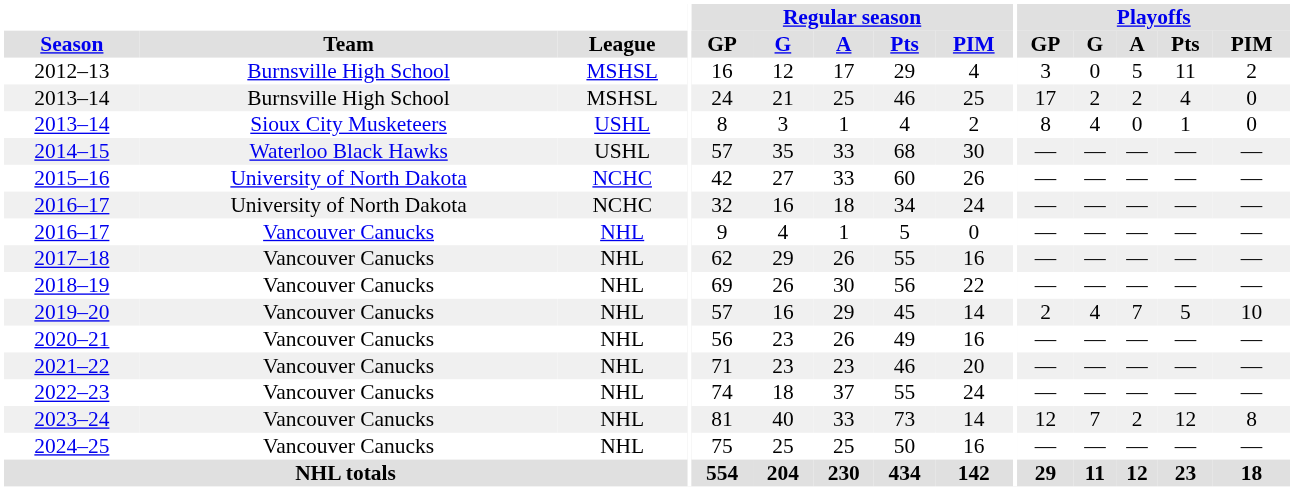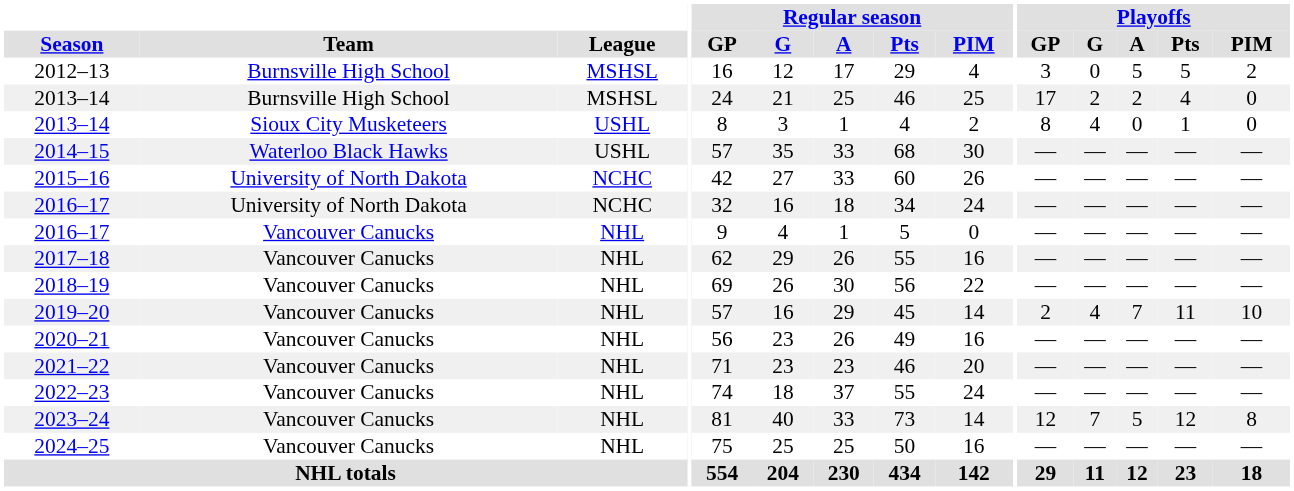 <table border="0" cellpadding="1" cellspacing="0" style="text-align:center; width:60em;">
 <tr bgcolor="#e0e0e0">
 <th colspan="3" bgcolor="#ffffff"></th>
 <th rowspan="100" bgcolor="#ffffff"></th>
 <th colspan="5"><a href='#'>Regular season</a></th>
 <th rowspan="100" bgcolor="#ffffff"></th>
 <th colspan="5"><a href='#'>Playoffs</a></th>
 </tr>
 <tr bgcolor="#e0e0e0">
 <th><a href='#'>Season</a></th>
 <th>Team</th>
 <th>League</th>
 <th>GP</th>
 <th><a href='#'>G</a></th>
 <th><a href='#'>A</a></th>
 <th><a href='#'>Pts</a></th>
 <th><a href='#'>PIM</a></th>
 <th>GP</th>
 <th>G</th>
 <th>A</th>
 <th>Pts</th>
 <th>PIM</th>
 </tr>
 <tr>
 <td>2012–13</td>
 <td><a href='#'>Burnsville High School</a></td>
 <td><a href='#'>MSHSL</a></td>
 <td>16</td>
 <td>12</td>
 <td>17</td>
 <td>29</td>
 <td>4</td>
 <td>3</td>
 <td>0</td>
 <td>5</td>
-<td>11</td>
+<td>5</td>
 <td>2</td>
 </tr>
 <tr bgcolor="#f0f0f0">
 <td>2013–14</td>
 <td>Burnsville High School</td>
 <td>MSHSL</td>
 <td>24</td>
 <td>21</td>
 <td>25</td>
 <td>46</td>
 <td>25</td>
 <td>17</td>
 <td>2</td>
 <td>2</td>
 <td>4</td>
 <td>0</td>
 </tr>
 <tr>
 <td><a href='#'>2013–14</a></td>
 <td><a href='#'>Sioux City Musketeers</a></td>
 <td><a href='#'>USHL</a></td>
 <td>8</td>
 <td>3</td>
 <td>1</td>
 <td>4</td>
 <td>2</td>
 <td>8</td>
 <td>4</td>
 <td>0</td>
 <td>1</td>
 <td>0</td>
 </tr>
 <tr bgcolor="#f0f0f0">
 <td><a href='#'>2014–15</a></td>
 <td><a href='#'>Waterloo Black Hawks</a></td>
 <td>USHL</td>
 <td>57</td>
 <td>35</td>
 <td>33</td>
 <td>68</td>
 <td>30</td>
 <td>—</td>
 <td>—</td>
 <td>—</td>
 <td>—</td>
 <td>—</td>
 </tr>
 <tr>
 <td><a href='#'>2015–16</a></td>
 <td><a href='#'>University of North Dakota</a></td>
 <td><a href='#'>NCHC</a></td>
 <td>42</td>
 <td>27</td>
 <td>33</td>
 <td>60</td>
 <td>26</td>
 <td>—</td>
 <td>—</td>
 <td>—</td>
 <td>—</td>
 <td>—</td>
 </tr>
 <tr bgcolor="#f0f0f0">
 <td><a href='#'>2016–17</a></td>
 <td>University of North Dakota</td>
 <td>NCHC</td>
 <td>32</td>
 <td>16</td>
 <td>18</td>
 <td>34</td>
 <td>24</td>
 <td>—</td>
 <td>—</td>
 <td>—</td>
 <td>—</td>
 <td>—</td>
 </tr>
 <tr>
 <td><a href='#'>2016–17</a></td>
 <td><a href='#'>Vancouver Canucks</a></td>
 <td><a href='#'>NHL</a></td>
 <td>9</td>
 <td>4</td>
 <td>1</td>
 <td>5</td>
 <td>0</td>
 <td>—</td>
 <td>—</td>
 <td>—</td>
 <td>—</td>
 <td>—</td>
 </tr>
 <tr bgcolor="#f0f0f0">
 <td><a href='#'>2017–18</a></td>
 <td>Vancouver Canucks</td>
 <td>NHL</td>
 <td>62</td>
 <td>29</td>
 <td>26</td>
 <td>55</td>
 <td>16</td>
 <td>—</td>
 <td>—</td>
 <td>—</td>
 <td>—</td>
 <td>—</td>
 </tr>
 <tr>
 <td><a href='#'>2018–19</a></td>
 <td>Vancouver Canucks</td>
 <td>NHL</td>
 <td>69</td>
 <td>26</td>
 <td>30</td>
 <td>56</td>
 <td>22</td>
 <td>—</td>
 <td>—</td>
 <td>—</td>
 <td>—</td>
 <td>—</td>
 </tr>
 <tr bgcolor="#f0f0f0">
 <td><a href='#'>2019–20</a></td>
 <td>Vancouver Canucks</td>
 <td>NHL</td>
 <td>57</td>
 <td>16</td>
 <td>29</td>
 <td>45</td>
 <td>14</td>
 <td>2</td>
 <td>4</td>
 <td>7</td>
-<td>5</td>
+<td>11</td>
 <td>10</td>
 </tr>
 <tr>
 <td><a href='#'>2020–21</a></td>
 <td>Vancouver Canucks</td>
 <td>NHL</td>
 <td>56</td>
 <td>23</td>
 <td>26</td>
 <td>49</td>
 <td>16</td>
 <td>—</td>
 <td>—</td>
 <td>—</td>
 <td>—</td>
 <td>—</td>
 </tr>
 <tr bgcolor="#f0f0f0">
 <td><a href='#'>2021–22</a></td>
 <td>Vancouver Canucks</td>
 <td>NHL</td>
 <td>71</td>
 <td>23</td>
 <td>23</td>
 <td>46</td>
 <td>20</td>
 <td>—</td>
 <td>—</td>
 <td>—</td>
 <td>—</td>
 <td>—</td>
 </tr>
 <tr>
 <td><a href='#'>2022–23</a></td>
 <td>Vancouver Canucks</td>
 <td>NHL</td>
 <td>74</td>
 <td>18</td>
 <td>37</td>
 <td>55</td>
 <td>24</td>
 <td>—</td>
 <td>—</td>
 <td>—</td>
 <td>—</td>
 <td>—</td>
 </tr>
 <tr bgcolor="#f0f0f0">
 <td><a href='#'>2023–24</a></td>
 <td>Vancouver Canucks</td>
 <td>NHL</td>
 <td>81</td>
 <td>40</td>
 <td>33</td>
 <td>73</td>
 <td>14</td>
 <td>12</td>
 <td>7</td>
-<td>2</td>
+<td>5</td>
 <td>12</td>
 <td>8</td>
 </tr>
 <tr>
 <td><a href='#'>2024–25</a></td>
 <td>Vancouver Canucks</td>
 <td>NHL</td>
 <td>75</td>
 <td>25</td>
 <td>25</td>
 <td>50</td>
 <td>16</td>
 <td>—</td>
 <td>—</td>
 <td>—</td>
 <td>—</td>
 <td>—</td>
 </tr>
 <tr bgcolor="#e0e0e0">
 <th colspan="3">NHL totals</th>
 <th>554</th>
 <th>204</th>
 <th>230</th>
 <th>434</th>
 <th>142</th>
 <th>29</th>
 <th>11</th>
 <th>12</th>
 <th>23</th>
 <th>18<br></th>
 </tr>
 </table>
